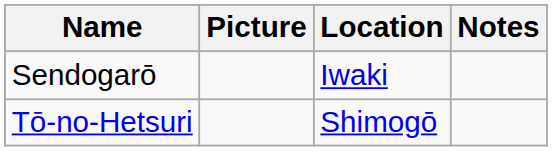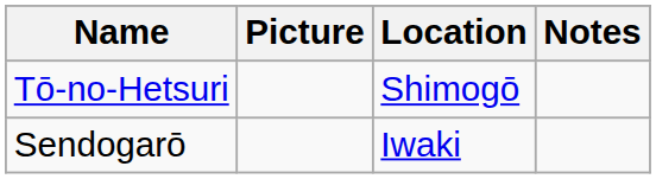 <table class="wikitable">
 <tr>
 <th>Name</th>
 <th>Picture</th>
 <th>Location</th>
 <th>Notes</th>
 </tr>
 <tr>
+<td><a href='#'>Tō-no-Hetsuri</a></td>
+<td></td>
+<td><a href='#'>Shimogō</a></td>
+<td></td>
+</tr>
+<tr>
 <td>Sendogarō</td>
 <td></td>
 <td><a href='#'>Iwaki</a></td>
 <td></td>
 </tr>
-<tr>
-<td><a href='#'>Tō-no-Hetsuri</a></td>
-<td></td>
-<td><a href='#'>Shimogō</a></td>
-<td></td>
-</tr>
 </table>
